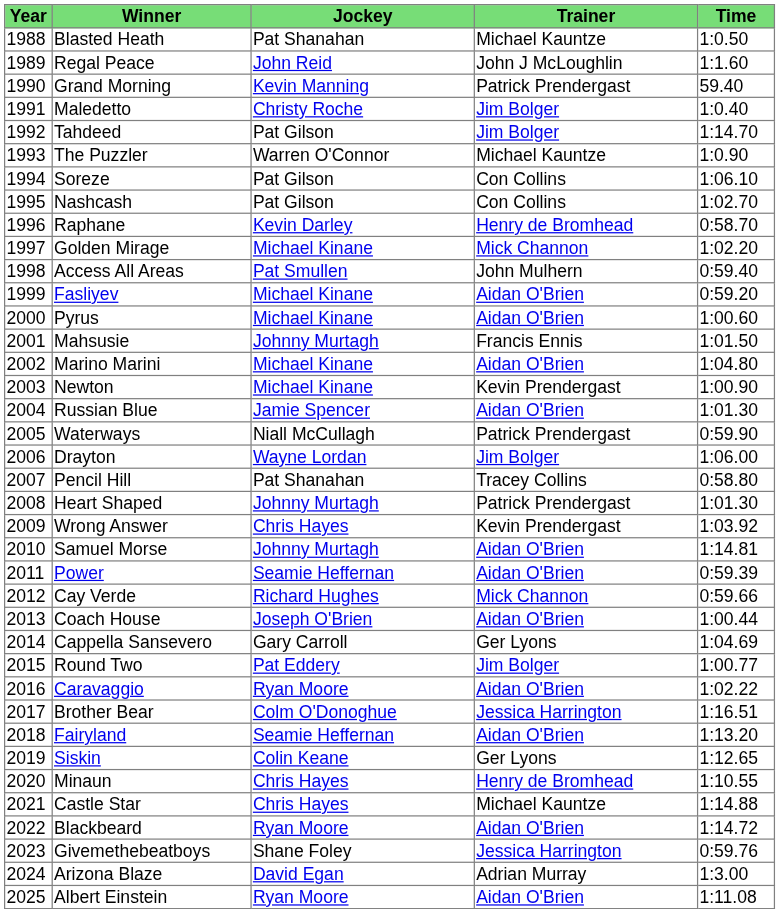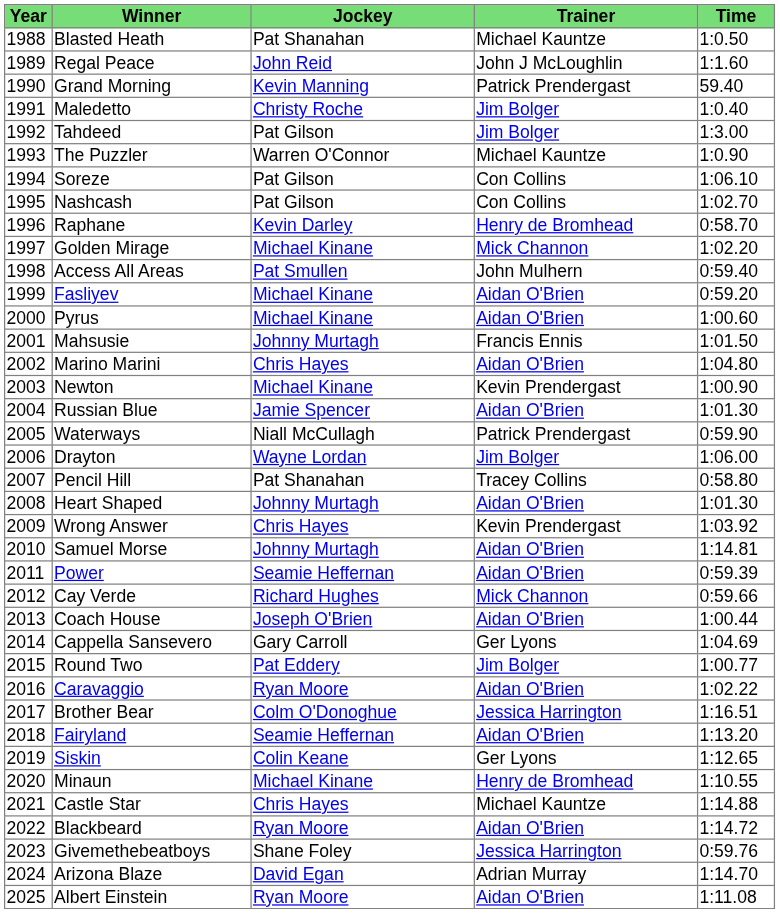 <table class = "sortable" | border="1" style="border-collapse: collapse; font-size:90%">
 <tr bgcolor="#77dd77" align="center">
 <th style="width:36px"><strong>Year</strong></th>
 <th style="width:160px"><strong>Winner</strong></th>
 <th style="width:180px"><strong>Jockey</strong></th>
 <th style="width:180px"><strong>Trainer</strong></th>
 <th style="width:60px"><strong>Time</strong></th>
 </tr>
 <tr>
 <td>1988</td>
 <td>Blasted Heath</td>
 <td>Pat Shanahan</td>
 <td>Michael Kauntze</td>
 <td>1:0.50</td>
 </tr>
 <tr>
 <td>1989</td>
 <td>Regal Peace</td>
 <td><a href='#'>John Reid</a></td>
 <td>John J McLoughlin</td>
 <td>1:1.60</td>
 </tr>
 <tr>
 <td>1990</td>
 <td>Grand Morning</td>
 <td><a href='#'>Kevin Manning</a></td>
 <td>Patrick Prendergast</td>
 <td>59.40</td>
 </tr>
 <tr>
 <td>1991</td>
 <td>Maledetto</td>
 <td><a href='#'>Christy Roche</a></td>
 <td><a href='#'>Jim Bolger</a></td>
 <td>1:0.40</td>
 </tr>
 <tr>
 <td>1992</td>
 <td>Tahdeed</td>
 <td>Pat Gilson</td>
 <td><a href='#'>Jim Bolger</a></td>
-<td>1:14.70</td>
+<td>1:3.00</td>
 </tr>
 <tr>
 <td>1993</td>
 <td>The Puzzler</td>
 <td>Warren O'Connor</td>
 <td>Michael Kauntze</td>
 <td>1:0.90</td>
 </tr>
 <tr>
 <td>1994</td>
 <td>Soreze</td>
 <td>Pat Gilson</td>
 <td>Con Collins</td>
 <td>1:06.10</td>
 </tr>
 <tr>
 <td>1995</td>
 <td>Nashcash</td>
 <td>Pat Gilson</td>
 <td>Con Collins</td>
 <td>1:02.70</td>
 </tr>
 <tr>
 <td>1996</td>
 <td>Raphane</td>
 <td><a href='#'>Kevin Darley</a></td>
 <td><a href='#'>Henry de Bromhead</a></td>
 <td>0:58.70</td>
 </tr>
 <tr>
 <td>1997</td>
 <td>Golden Mirage</td>
 <td><a href='#'>Michael Kinane</a></td>
 <td><a href='#'>Mick Channon</a></td>
 <td>1:02.20</td>
 </tr>
 <tr>
 <td>1998</td>
 <td>Access All Areas</td>
 <td><a href='#'>Pat Smullen</a></td>
 <td>John Mulhern</td>
 <td>0:59.40</td>
 </tr>
 <tr>
 <td>1999</td>
 <td><a href='#'>Fasliyev</a></td>
 <td><a href='#'>Michael Kinane</a></td>
 <td><a href='#'>Aidan O'Brien</a></td>
 <td>0:59.20</td>
 </tr>
 <tr>
 <td>2000</td>
 <td>Pyrus</td>
 <td><a href='#'>Michael Kinane</a></td>
 <td><a href='#'>Aidan O'Brien</a></td>
 <td>1:00.60</td>
 </tr>
 <tr>
 <td>2001</td>
 <td>Mahsusie</td>
 <td><a href='#'>Johnny Murtagh</a></td>
 <td>Francis Ennis</td>
 <td>1:01.50</td>
 </tr>
 <tr>
 <td>2002</td>
 <td>Marino Marini</td>
-<td><a href='#'>Michael Kinane</a></td>
+<td><a href='#'>Chris Hayes</a></td>
 <td><a href='#'>Aidan O'Brien</a></td>
 <td>1:04.80</td>
 </tr>
 <tr>
 <td>2003</td>
 <td>Newton</td>
 <td><a href='#'>Michael Kinane</a></td>
 <td>Kevin Prendergast</td>
 <td>1:00.90</td>
 </tr>
 <tr>
 <td>2004</td>
 <td>Russian Blue</td>
 <td><a href='#'>Jamie Spencer</a></td>
 <td><a href='#'>Aidan O'Brien</a></td>
 <td>1:01.30</td>
 </tr>
 <tr>
 <td>2005</td>
 <td>Waterways</td>
 <td>Niall McCullagh</td>
 <td>Patrick Prendergast</td>
 <td>0:59.90</td>
 </tr>
 <tr>
 <td>2006</td>
 <td>Drayton</td>
 <td><a href='#'>Wayne Lordan</a></td>
 <td><a href='#'>Jim Bolger</a></td>
 <td>1:06.00</td>
 </tr>
 <tr>
 <td>2007</td>
 <td>Pencil Hill</td>
 <td>Pat Shanahan</td>
 <td>Tracey Collins</td>
 <td>0:58.80</td>
 </tr>
 <tr>
 <td>2008</td>
 <td>Heart Shaped</td>
 <td><a href='#'>Johnny Murtagh</a></td>
-<td>Patrick Prendergast</td>
+<td><a href='#'>Aidan O'Brien</a></td>
 <td>1:01.30</td>
 </tr>
 <tr>
 <td>2009</td>
 <td>Wrong Answer</td>
 <td><a href='#'>Chris Hayes</a></td>
 <td>Kevin Prendergast</td>
 <td>1:03.92</td>
 </tr>
 <tr>
 <td>2010</td>
 <td>Samuel Morse</td>
 <td><a href='#'>Johnny Murtagh</a></td>
 <td><a href='#'>Aidan O'Brien</a></td>
 <td>1:14.81</td>
 </tr>
 <tr>
 <td>2011</td>
 <td><a href='#'>Power</a></td>
 <td><a href='#'>Seamie Heffernan</a></td>
 <td><a href='#'>Aidan O'Brien</a></td>
 <td>0:59.39</td>
 </tr>
 <tr>
 <td>2012</td>
 <td>Cay Verde</td>
 <td><a href='#'>Richard Hughes</a></td>
 <td><a href='#'>Mick Channon</a></td>
 <td>0:59.66</td>
 </tr>
 <tr>
 <td>2013</td>
 <td>Coach House</td>
 <td><a href='#'>Joseph O'Brien</a></td>
 <td><a href='#'>Aidan O'Brien</a></td>
 <td>1:00.44</td>
 </tr>
 <tr>
 <td>2014</td>
 <td>Cappella Sansevero</td>
 <td>Gary Carroll</td>
 <td>Ger Lyons</td>
 <td>1:04.69</td>
 </tr>
 <tr>
 <td>2015</td>
 <td>Round Two</td>
 <td><a href='#'>Pat Eddery</a></td>
 <td><a href='#'>Jim Bolger</a></td>
 <td>1:00.77</td>
 </tr>
 <tr>
 <td>2016</td>
 <td><a href='#'>Caravaggio</a></td>
 <td><a href='#'>Ryan Moore</a></td>
 <td><a href='#'>Aidan O'Brien</a></td>
 <td>1:02.22</td>
 </tr>
 <tr>
 <td>2017</td>
 <td>Brother Bear</td>
 <td><a href='#'>Colm O'Donoghue</a></td>
 <td><a href='#'>Jessica Harrington</a></td>
 <td>1:16.51</td>
 </tr>
 <tr>
 <td>2018</td>
 <td><a href='#'>Fairyland</a></td>
 <td><a href='#'>Seamie Heffernan</a></td>
 <td><a href='#'>Aidan O'Brien</a></td>
 <td>1:13.20</td>
 </tr>
 <tr>
 <td>2019</td>
 <td><a href='#'>Siskin</a></td>
 <td><a href='#'>Colin Keane</a></td>
 <td>Ger Lyons</td>
 <td>1:12.65</td>
 </tr>
 <tr>
 <td>2020</td>
 <td>Minaun</td>
-<td><a href='#'>Chris Hayes</a></td>
+<td><a href='#'>Michael Kinane</a></td>
 <td><a href='#'>Henry de Bromhead</a></td>
 <td>1:10.55</td>
 </tr>
 <tr>
 <td>2021</td>
 <td>Castle Star</td>
 <td><a href='#'>Chris Hayes</a></td>
 <td>Michael Kauntze</td>
 <td>1:14.88</td>
 </tr>
 <tr>
 <td>2022</td>
 <td>Blackbeard</td>
 <td><a href='#'>Ryan Moore</a></td>
 <td><a href='#'>Aidan O'Brien</a></td>
 <td>1:14.72</td>
 </tr>
 <tr>
 <td>2023</td>
 <td>Givemethebeatboys</td>
 <td>Shane Foley</td>
 <td><a href='#'>Jessica Harrington</a></td>
 <td>0:59.76</td>
 </tr>
 <tr>
 <td>2024</td>
 <td>Arizona Blaze</td>
 <td><a href='#'>David Egan</a></td>
 <td>Adrian Murray</td>
-<td>1:3.00</td>
+<td>1:14.70</td>
 </tr>
 <tr>
 <td>2025</td>
 <td>Albert Einstein</td>
 <td><a href='#'>Ryan Moore</a></td>
 <td><a href='#'>Aidan O'Brien</a></td>
 <td>1:11.08</td>
 </tr>
 </table>
